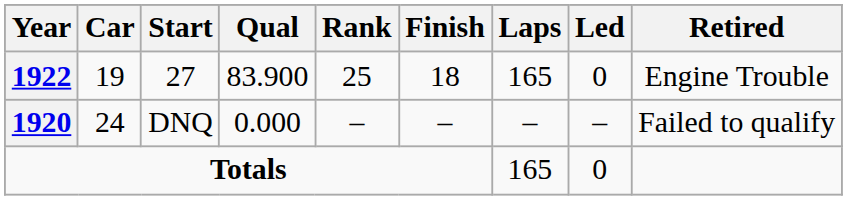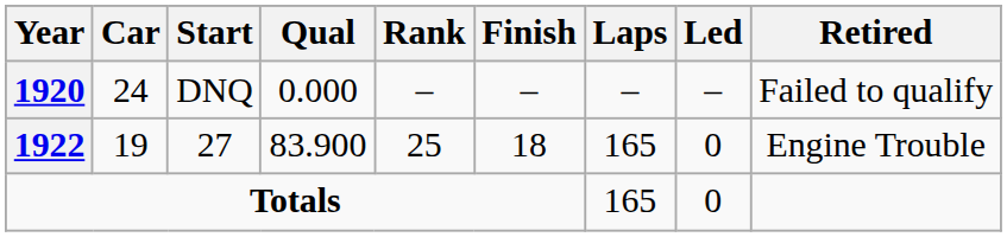 <table class="wikitable" style="text-align:center">
 <tr>
 <th>Year</th>
 <th>Car</th>
 <th>Start</th>
 <th>Qual</th>
 <th>Rank</th>
 <th>Finish</th>
 <th>Laps</th>
 <th>Led</th>
 <th>Retired</th>
 </tr>
 <tr>
+<th><a href='#'>1920</a></th>
+<td>24</td>
+<td>DNQ</td>
+<td>0.000</td>
+<td>–</td>
+<td>–</td>
+<td>–</td>
+<td>–</td>
+<td>Failed to qualify</td>
+</tr>
+<tr>
 <th><a href='#'>1922</a></th>
 <td>19</td>
 <td>27</td>
 <td>83.900</td>
 <td>25</td>
 <td>18</td>
 <td>165</td>
 <td>0</td>
 <td>Engine Trouble</td>
 </tr>
 <tr>
-<th><a href='#'>1920</a></th>
-<td>24</td>
-<td>DNQ</td>
-<td>0.000</td>
-<td>–</td>
-<td>–</td>
-<td>–</td>
-<td>–</td>
-<td>Failed to qualify</td>
-</tr>
-<tr>
 <td colspan=6><strong>Totals</strong></td>
 <td>165</td>
 <td>0</td>
 <td></td>
 </tr>
 </table>
